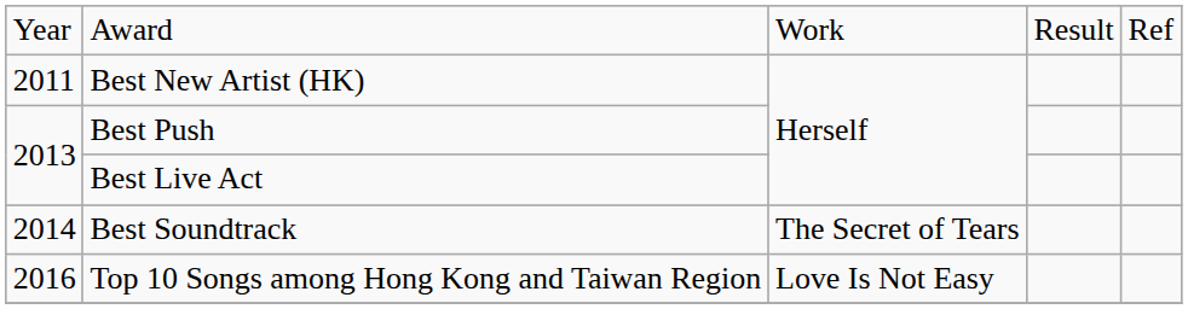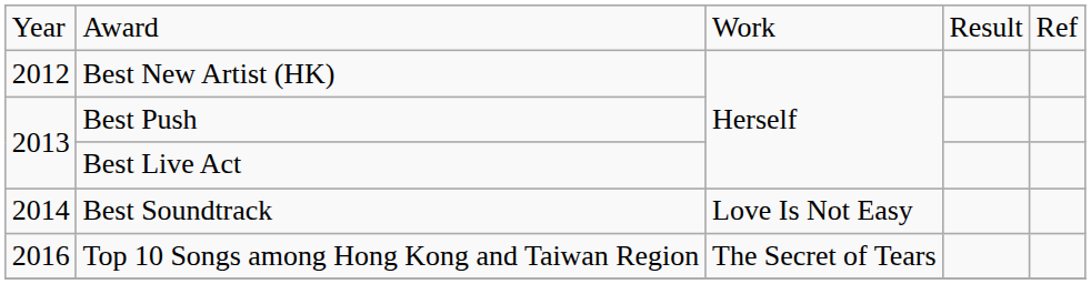 <table class="wikitable">
 <tr>
 <td>Year</td>
 <td>Award</td>
 <td>Work</td>
 <td>Result</td>
 <td>Ref</td>
 </tr>
 <tr>
-<td>2011</td>
+<td>2012</td>
 <td>Best New Artist (HK)</td>
 <td rowspan="3">Herself</td>
 <td></td>
 <td></td>
 </tr>
 <tr>
 <td rowspan="2">2013</td>
 <td>Best Push</td>
 <td></td>
 <td></td>
 </tr>
 <tr>
 <td>Best Live Act</td>
 <td></td>
 <td></td>
 </tr>
 <tr>
 <td>2014</td>
 <td>Best Soundtrack</td>
-<td>The Secret of Tears</td>
+<td>Love Is Not Easy</td>
 <td></td>
 <td></td>
 </tr>
 <tr>
 <td>2016</td>
 <td>Top 10 Songs among Hong Kong and Taiwan Region</td>
-<td>Love Is Not Easy</td>
+<td>The Secret of Tears</td>
 <td></td>
 <td></td>
 </tr>
 <tr>
 </tr>
 </table>
